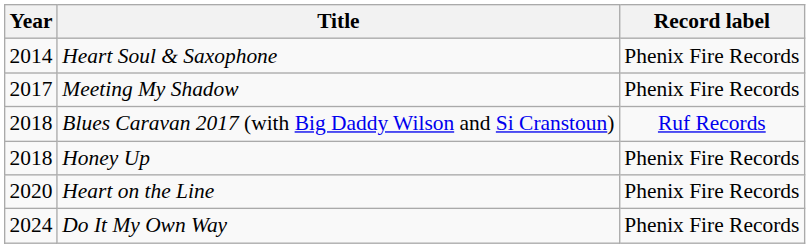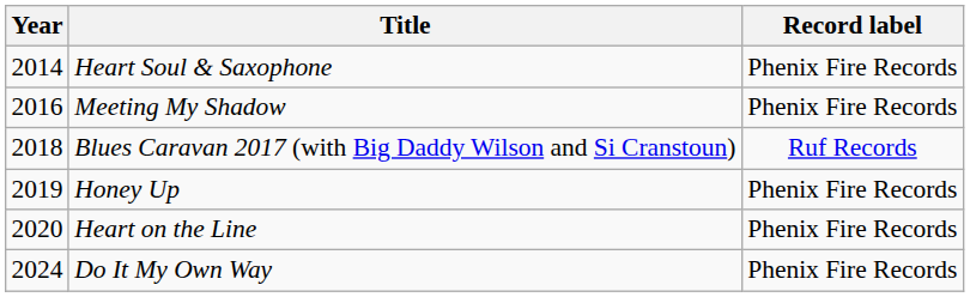 <table class="wikitable sortable">
 <tr>
 <th>Year</th>
 <th>Title</th>
 <th>Record label</th>
 </tr>
 <tr>
 <td>2014</td>
 <td><em>Heart Soul & Saxophone</em></td>
 <td align="center">Phenix Fire Records</td>
 </tr>
 <tr>
-<td>2017</td>
+<td>2016</td>
 <td><em>Meeting My Shadow</em></td>
 <td align="center">Phenix Fire Records</td>
 </tr>
 <tr>
 <td>2018</td>
 <td><em>Blues Caravan 2017</em> (with <a href='#'>Big Daddy Wilson</a> and <a href='#'>Si Cranstoun</a>)</td>
 <td align="center"><a href='#'>Ruf Records</a></td>
 </tr>
 <tr>
-<td>2018</td>
+<td>2019</td>
 <td><em>Honey Up</em></td>
 <td align="center">Phenix Fire Records</td>
 </tr>
 <tr>
 <td>2020</td>
 <td><em>Heart on the Line</em></td>
 <td align="center">Phenix Fire Records</td>
 </tr>
 <tr>
 <td>2024</td>
 <td><em>Do It My Own Way</em></td>
 <td align="center">Phenix Fire Records</td>
 </tr>
 </table>
